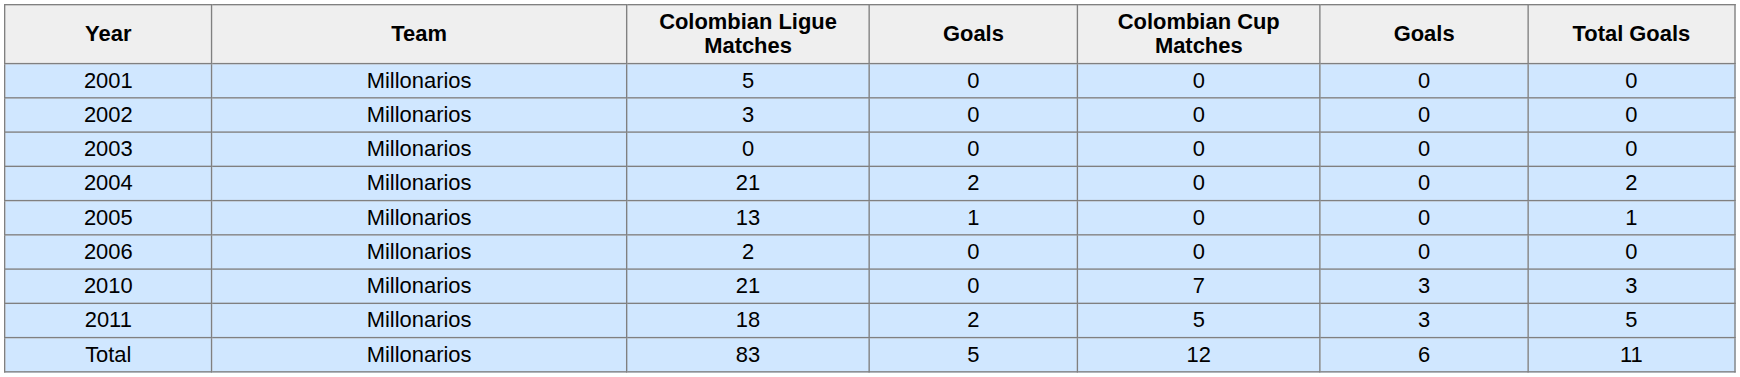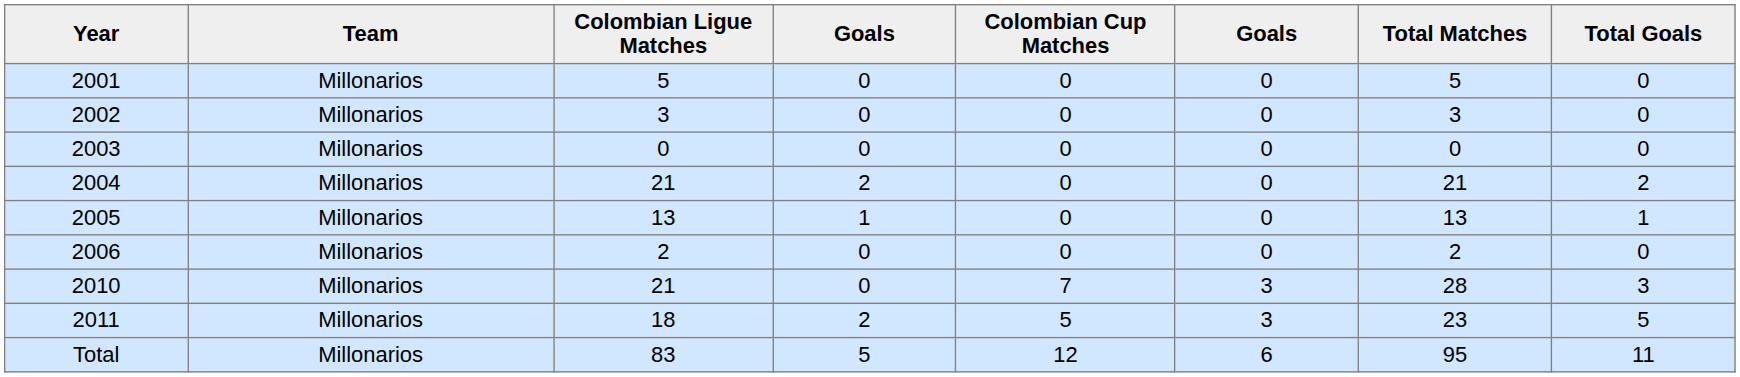 <table cellpadding=3 cellspacing=0 width=100% width=40% border=1 style="border-collapse:collapse"|>
 <tr align=center>
 <th bgcolor=#efefef width=5%>Year</th>
 <th bgcolor=#efefef width=10%>Team</th>
 <th bgcolor=#efefef width=5%>Colombian Ligue Matches</th>
 <th bgcolor=#efefef width=5%>Goals</th>
 <th bgcolor=#efefef width=5%>Colombian Cup Matches</th>
 <th bgcolor=#efefef width=5%>Goals</th>
+<th bgcolor=#efefef width=5%>Total Matches</th>
 <th bgcolor=#efefef width=5%>Total Goals</th>
 </tr>
 <tr align=center bgcolor=#D0E7FF>
 <td>2001</td>
 <td>Millonarios</td>
 <td>5</td>
 <td>0</td>
 <td>0</td>
 <td>0</td>
+<td>5</td>
 <td>0</td>
 </tr>
 <tr align=center bgcolor=#D0E7FF>
 <td>2002</td>
 <td>Millonarios</td>
 <td>3</td>
 <td>0</td>
 <td>0</td>
 <td>0</td>
+<td>3</td>
 <td>0</td>
 </tr>
 <tr align=center bgcolor=#D0E7FF>
 <td>2003</td>
 <td>Millonarios</td>
+<td>0</td>
 <td>0</td>
 <td>0</td>
 <td>0</td>
 <td>0</td>
 <td>0</td>
 </tr>
 <tr align=center bgcolor=#D0E7FF>
 <td>2004</td>
 <td>Millonarios</td>
 <td>21</td>
 <td>2</td>
 <td>0</td>
 <td>0</td>
+<td>21</td>
 <td>2</td>
 </tr>
 <tr align=center bgcolor=#DOE7FF>
 <td>2005</td>
 <td>Millonarios</td>
 <td>13</td>
 <td>1</td>
 <td>0</td>
 <td>0</td>
+<td>13</td>
 <td>1</td>
 </tr>
 <tr align=center bgcolor=#DOE7FF>
 <td>2006</td>
 <td>Millonarios</td>
 <td>2</td>
 <td>0</td>
 <td>0</td>
 <td>0</td>
+<td>2</td>
 <td>0</td>
 </tr>
 <tr align=center bgcolor=#DOE7FF>
 <td>2010</td>
 <td>Millonarios</td>
 <td>21</td>
 <td>0</td>
 <td>7</td>
 <td>3</td>
+<td>28</td>
 <td>3</td>
 </tr>
 <tr align=center bgcolor=#DOE7FF>
 <td>2011</td>
 <td>Millonarios</td>
 <td>18</td>
 <td>2</td>
 <td>5</td>
 <td>3</td>
+<td>23</td>
 <td>5</td>
 </tr>
 <tr align=center bgcolor=#DOE7FF>
 <td>Total</td>
 <td>Millonarios</td>
 <td>83</td>
 <td>5</td>
 <td>12</td>
 <td>6</td>
+<td>95</td>
 <td>11</td>
 </tr>
 </table>
